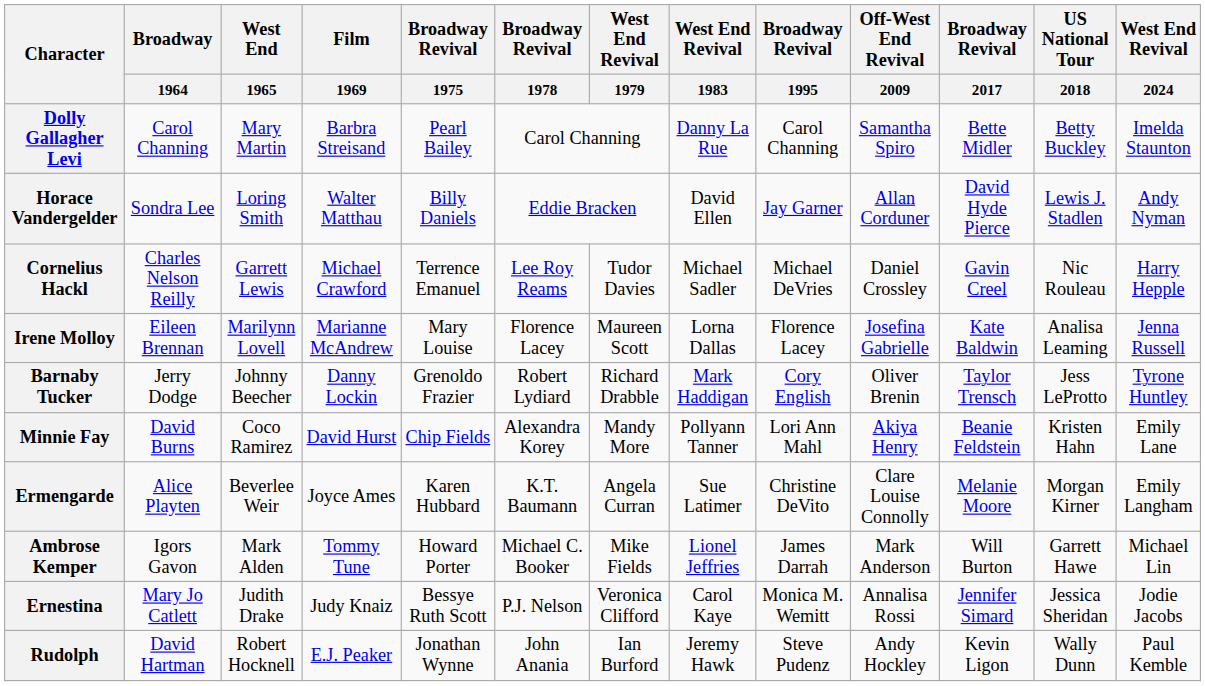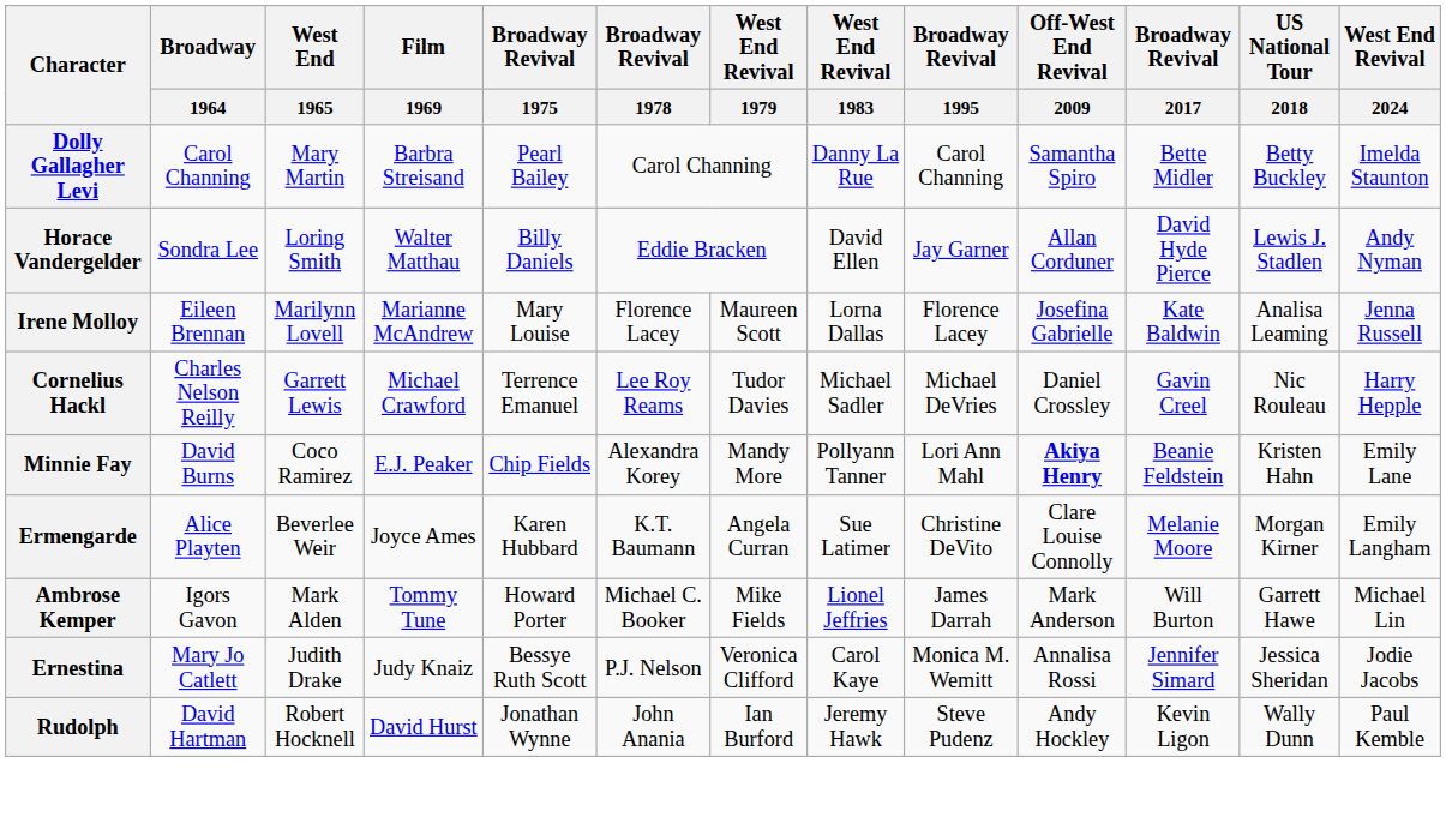 <table class="wikitable" style="width:1050px;">
 <tr>
 <th rowspan="2">Character</th>
 <th>Broadway</th>
 <th>West End</th>
 <th>Film</th>
 <th>Broadway Revival</th>
 <th>Broadway Revival</th>
 <th>West End Revival</th>
 <th>West End Revival</th>
 <th>Broadway Revival</th>
 <th>Off-West End Revival</th>
 <th>Broadway Revival</th>
 <th>US National Tour</th>
 <th>West End Revival</th>
 </tr>
 <tr>
 <th><small>1964</small></th>
 <th><small>1965</small></th>
 <th><small>1969</small></th>
 <th><small>1975</small></th>
 <th><small>1978</small></th>
 <th><small>1979</small></th>
 <th><small>1983</small></th>
 <th><small>1995</small></th>
 <th><small>2009</small></th>
 <th><small>2017</small></th>
 <th><small>2018</small></th>
 <th><small>2024</small></th>
 </tr>
 <tr>
 <th><a href='#'>Dolly Gallagher Levi</a></th>
 <td style="text-align:center;"><a href='#'>Carol Channing</a></td>
 <td style="text-align:center;"><a href='#'>Mary Martin</a></td>
 <td style="text-align:center;"><a href='#'>Barbra Streisand</a></td>
 <td style="text-align:center;"><a href='#'>Pearl Bailey</a></td>
 <td colspan="2" style="text-align:center;">Carol Channing</td>
 <td style="text-align:center;"><a href='#'>Danny La Rue</a></td>
 <td style="text-align:center;">Carol Channing</td>
 <td style="text-align:center;"><a href='#'>Samantha Spiro</a></td>
 <td style="text-align:center;"><a href='#'>Bette Midler</a></td>
 <td style="text-align:center;"><a href='#'>Betty Buckley</a></td>
 <td style="text-align:center;"><a href='#'>Imelda Staunton</a></td>
 </tr>
 <tr>
 <th>Horace Vandergelder</th>
 <td style="text-align:center;"><a href='#'>Sondra Lee</a></td>
 <td style="text-align:center;"><a href='#'>Loring Smith</a></td>
 <td style="text-align:center;"><a href='#'>Walter Matthau</a></td>
 <td style="text-align:center;"><a href='#'>Billy Daniels</a></td>
 <td colspan="2" style="text-align:center;"><a href='#'>Eddie Bracken</a></td>
 <td style="text-align:center;">David Ellen</td>
 <td style="text-align:center;"><a href='#'>Jay Garner</a></td>
 <td style="text-align:center;"><a href='#'>Allan Corduner</a></td>
 <td style="text-align:center;"><a href='#'>David Hyde Pierce</a></td>
 <td style="text-align:center;"><a href='#'>Lewis J. Stadlen</a></td>
 <td style="text-align:center;"><a href='#'>Andy Nyman</a></td>
 </tr>
 <tr>
+<th>Irene Molloy</th>
+<td style="text-align:center;"><a href='#'>Eileen Brennan</a></td>
+<td style="text-align:center;"><a href='#'>Marilynn Lovell</a></td>
+<td style="text-align:center;"><a href='#'>Marianne McAndrew</a></td>
+<td style="text-align:center;">Mary Louise</td>
+<td style="text-align:center;">Florence Lacey</td>
+<td style="text-align:center;">Maureen Scott</td>
+<td style="text-align:center;">Lorna Dallas</td>
+<td style="text-align:center;">Florence Lacey</td>
+<td style="text-align:center;"><a href='#'>Josefina Gabrielle</a></td>
+<td style="text-align:center;"><a href='#'>Kate Baldwin</a></td>
+<td style="text-align:center;">Analisa Leaming</td>
+<td style="text-align:center;"><a href='#'>Jenna Russell</a></td>
+</tr>
+<tr>
 <th>Cornelius Hackl</th>
 <td style="text-align:center;"><a href='#'>Charles Nelson Reilly</a></td>
 <td style="text-align:center;"><a href='#'>Garrett Lewis</a></td>
 <td style="text-align:center;"><a href='#'>Michael Crawford</a></td>
 <td style="text-align:center;">Terrence Emanuel</td>
 <td style="text-align:center;"><a href='#'>Lee Roy Reams</a></td>
 <td style="text-align:center;">Tudor Davies</td>
 <td style="text-align:center;">Michael Sadler</td>
 <td style="text-align:center;">Michael DeVries</td>
 <td style="text-align:center;">Daniel Crossley</td>
 <td style="text-align:center;"><a href='#'>Gavin Creel</a></td>
 <td style="text-align:center;">Nic Rouleau</td>
 <td style="text-align:center;"><a href='#'>Harry Hepple</a></td>
 </tr>
 <tr>
-<th>Irene Molloy</th>
-<td style="text-align:center;"><a href='#'>Eileen Brennan</a></td>
-<td style="text-align:center;"><a href='#'>Marilynn Lovell</a></td>
-<td style="text-align:center;"><a href='#'>Marianne McAndrew</a></td>
-<td style="text-align:center;">Mary Louise</td>
-<td style="text-align:center;">Florence Lacey</td>
-<td style="text-align:center;">Maureen Scott</td>
-<td style="text-align:center;">Lorna Dallas</td>
-<td style="text-align:center;">Florence Lacey</td>
-<td style="text-align:center;"><a href='#'>Josefina Gabrielle</a></td>
-<td style="text-align:center;"><a href='#'>Kate Baldwin</a></td>
-<td style="text-align:center;">Analisa Leaming</td>
-<td style="text-align:center;"><a href='#'>Jenna Russell</a></td>
-</tr>
-<tr>
-<th>Barnaby Tucker</th>
-<td style="text-align:center;">Jerry Dodge</td>
-<td style="text-align:center;">Johnny Beecher</td>
-<td style="text-align:center;"><a href='#'>Danny Lockin</a></td>
-<td style="text-align:center;">Grenoldo Frazier</td>
-<td style="text-align:center;">Robert Lydiard</td>
-<td style="text-align:center;">Richard Drabble</td>
-<td style="text-align:center;"><a href='#'>Mark Haddigan</a></td>
-<td style="text-align:center;"><a href='#'>Cory English</a></td>
-<td style="text-align:center;">Oliver Brenin</td>
-<td style="text-align:center;"><a href='#'>Taylor Trensch</a></td>
-<td style="text-align:center;">Jess LeProtto</td>
-<td style="text-align:center;"><a href='#'>Tyrone Huntley</a></td>
-</tr>
-<tr>
 <th>Minnie Fay</th>
 <td style="text-align:center;"><a href='#'>David Burns</a></td>
 <td style="text-align:center;">Coco Ramirez</td>
-<td style="text-align:center;"><a href='#'>David Hurst</a></td>
+<td style="text-align:center;"><a href='#'>E.J. Peaker</a></td>
 <td style="text-align:center;"><a href='#'>Chip Fields</a></td>
 <td style="text-align:center;">Alexandra Korey</td>
 <td style="text-align:center;">Mandy More</td>
 <td style="text-align:center;">Pollyann Tanner</td>
 <td style="text-align:center;">Lori Ann Mahl</td>
-<td style="text-align:center;"><a href='#'>Akiya Henry</a></td>
+<td style="text-align:center;"><strong><a href='#'>Akiya Henry</a></strong></td>
 <td style="text-align:center;"><a href='#'>Beanie Feldstein</a></td>
 <td style="text-align:center;">Kristen Hahn</td>
 <td style="text-align:center;">Emily Lane</td>
 </tr>
 <tr>
 <th>Ermengarde</th>
 <td style="text-align:center;"><a href='#'>Alice Playten</a></td>
 <td style="text-align:center;">Beverlee Weir</td>
 <td style="text-align:center;">Joyce Ames</td>
 <td style="text-align:center;">Karen Hubbard</td>
 <td style="text-align:center;">K.T. Baumann</td>
 <td style="text-align:center;">Angela Curran</td>
 <td style="text-align:center;">Sue Latimer</td>
 <td style="text-align:center;">Christine DeVito</td>
 <td style="text-align:center;">Clare Louise Connolly</td>
 <td style="text-align:center;"><a href='#'>Melanie Moore</a></td>
 <td style="text-align:center;">Morgan Kirner</td>
 <td style="text-align:center;">Emily Langham</td>
 </tr>
 <tr>
 <th>Ambrose Kemper</th>
 <td style="text-align:center;">Igors Gavon</td>
 <td style="text-align:center;">Mark Alden</td>
 <td style="text-align:center;"><a href='#'>Tommy Tune</a></td>
 <td style="text-align:center;">Howard Porter</td>
 <td style="text-align:center;">Michael C. Booker</td>
 <td style="text-align:center;">Mike Fields</td>
 <td style="text-align:center;"><a href='#'>Lionel Jeffries</a></td>
 <td style="text-align:center;">James Darrah</td>
 <td style="text-align:center;">Mark Anderson</td>
 <td style="text-align:center;">Will Burton</td>
 <td style="text-align:center;">Garrett Hawe</td>
 <td style="text-align:center;">Michael Lin</td>
 </tr>
 <tr>
 <th>Ernestina</th>
 <td style="text-align:center;"><a href='#'>Mary Jo Catlett</a></td>
 <td style="text-align:center;">Judith Drake</td>
 <td style="text-align:center;">Judy Knaiz</td>
 <td style="text-align:center;">Bessye Ruth Scott</td>
 <td style="text-align:center;">P.J. Nelson</td>
 <td style="text-align:center;">Veronica Clifford</td>
 <td style="text-align:center;">Carol Kaye</td>
 <td style="text-align:center;">Monica M. Wemitt</td>
 <td style="text-align:center;">Annalisa Rossi</td>
 <td style="text-align:center;"><a href='#'>Jennifer Simard</a></td>
 <td style="text-align:center;">Jessica Sheridan</td>
 <td style="text-align:center;">Jodie Jacobs</td>
 </tr>
 <tr>
 <th>Rudolph</th>
 <td style="text-align:center;"><a href='#'>David Hartman</a></td>
 <td style="text-align:center;">Robert Hocknell</td>
-<td style="text-align:center;"><a href='#'>E.J. Peaker</a></td>
+<td style="text-align:center;"><a href='#'>David Hurst</a></td>
 <td style="text-align:center;">Jonathan Wynne</td>
 <td style="text-align:center;">John Anania</td>
 <td style="text-align:center;">Ian Burford</td>
 <td style="text-align:center;">Jeremy Hawk</td>
 <td style="text-align:center;">Steve Pudenz</td>
 <td style="text-align:center;">Andy Hockley</td>
 <td style="text-align:center;">Kevin Ligon</td>
 <td style="text-align:center;">Wally Dunn</td>
 <td style="text-align:center;">Paul Kemble</td>
 </tr>
 </table>
